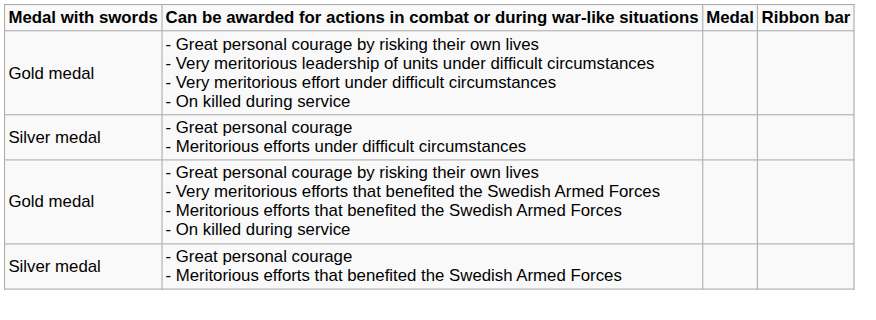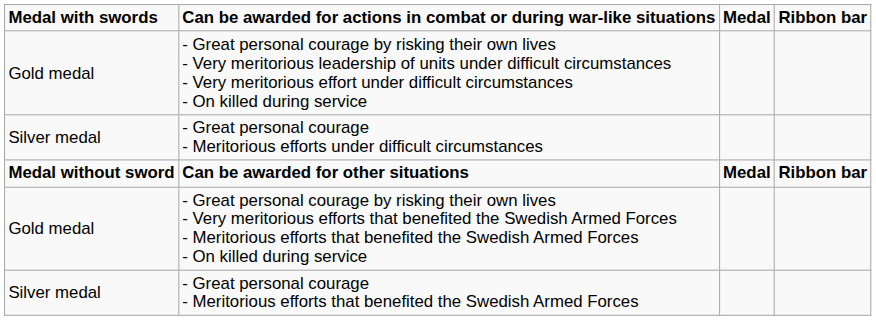 <table class="wikitable" align = "left style="float: auto; clear: none">
 <tr>
 <td><strong>Medal with swords</strong></td>
 <td><strong>Can be awarded for actions in combat or during war-like situations</strong></td>
 <td><strong>Medal</strong></td>
 <td><strong>Ribbon bar</strong></td>
 </tr>
 <tr>
 <td>Gold medal</td>
 <td>- Great personal courage by risking their own lives<br>- Very meritorious leadership of units under difficult circumstances<br>- Very meritorious effort under difficult circumstances<br>- On killed during service</td>
 <td></td>
 <td></td>
 </tr>
 <tr>
 <td>Silver medal</td>
 <td>- Great personal courage<br>- Meritorious efforts under difficult circumstances</td>
 <td></td>
 <td></td>
 </tr>
 <tr>
+<td><strong>Medal without sword</strong></td>
+<td><strong>Can be awarded for other situations</strong></td>
+<td><strong>Medal</strong></td>
+<td><strong>Ribbon bar</strong></td>
+</tr>
+<tr>
 <td>Gold medal</td>
 <td>- Great personal courage by risking their own lives<br>- Very meritorious efforts that benefited the Swedish Armed Forces<br>- Meritorious efforts that benefited the Swedish Armed Forces<br>- On killed during service</td>
 <td></td>
 <td></td>
 </tr>
 <tr>
 <td>Silver medal</td>
 <td>- Great personal courage<br>- Meritorious efforts that benefited the Swedish Armed Forces</td>
 <td></td>
 <td></td>
 </tr>
 </table>
